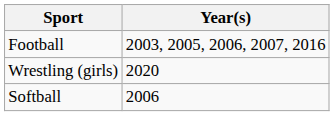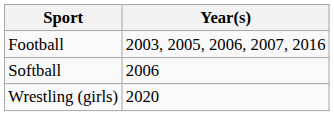 <table class="wikitable">
 <tr>
 <th>Sport</th>
 <th>Year(s)</th>
 </tr>
 <tr>
 <td>Football</td>
 <td>2003, 2005, 2006, 2007, 2016</td>
 </tr>
 <tr>
+<td>Softball</td>
+<td>2006</td>
+</tr>
+<tr>
 <td>Wrestling (girls)</td>
 <td>2020</td>
 </tr>
-<tr>
-<td>Softball</td>
-<td>2006</td>
-</tr>
 </table>
